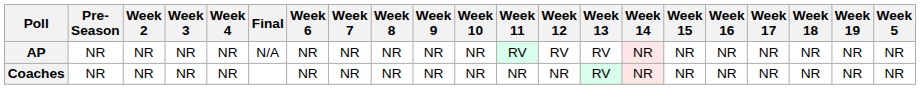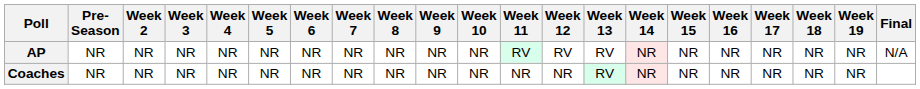 <table class="wikitable" style="white-space:nowrap;font-size:90%">
 <tr>
 <th>Poll</th>
 <th>Pre-<br>Season</th>
 <th>Week<br>2</th>
 <th>Week<br>3</th>
 <th>Week<br>4</th>
-<th>Final</th>
+<th>Week<br>5</th>
 <th>Week<br>6</th>
 <th>Week<br>7</th>
 <th>Week<br>8</th>
 <th>Week<br>9</th>
 <th>Week<br>10</th>
 <th>Week<br>11</th>
 <th>Week<br>12</th>
 <th>Week<br>13</th>
 <th>Week<br>14</th>
 <th>Week<br>15</th>
 <th>Week<br>16</th>
 <th>Week<br>17</th>
 <th>Week<br>18</th>
 <th>Week<br>19</th>
-<th>Week<br>5</th>
+<th>Final</th>
 </tr>
 <tr style="text-align:center;">
 <th>AP</th>
 <td style="background:#FFF;">NR</td>
 <td style="background:#FFF;">NR</td>
 <td style="background:#FFF;">NR</td>
 <td style="background:#FFF;">NR</td>
-<td style="background:#FFF;">N/A</td>
+<td style="background:#FFF;">NR</td>
 <td style="background:#FFF;">NR</td>
 <td style="background:#FFF;">NR</td>
 <td style="background:#FFF;">NR</td>
 <td style="background:#FFF;">NR</td>
 <td style="background:#FFF;">NR</td>
 <td style="background:#D8FFEB;">RV</td>
 <td style="background:#FFF;">RV</td>
 <td style="background:#FFF;">RV</td>
 <td style="background:#FFE6E6;">NR</td>
 <td style="background:#FFF;">NR</td>
 <td style="background:#FFF;">NR</td>
 <td style="background:#FFF;">NR</td>
 <td style="background:#FFF;">NR</td>
 <td style="background:#FFF;">NR</td>
-<td style="background:#FFF;">NR</td>
+<td style="background:#FFF;">N/A</td>
 </tr>
 <tr style="text-align:center;">
 <th>Coaches</th>
 <td style="background:#FFF;">NR</td>
 <td style="background:#FFF;">NR</td>
 <td style="background:#FFF;">NR</td>
 <td style="background:#FFF;">NR</td>
-<td style="background:#FFF;"></td>
+<td style="background:#FFF;">NR</td>
 <td style="background:#FFF;">NR</td>
 <td style="background:#FFF;">NR</td>
 <td style="background:#FFF;">NR</td>
 <td style="background:#FFF;">NR</td>
 <td style="background:#FFF;">NR</td>
 <td style="background:#FFF;">NR</td>
 <td style="background:#FFF;">NR</td>
 <td style="background:#D8FFEB;">RV</td>
 <td style="background:#FFE6E6;">NR</td>
 <td style="background:#FFF;">NR</td>
 <td style="background:#FFF;">NR</td>
 <td style="background:#FFF;">NR</td>
 <td style="background:#FFF;">NR</td>
 <td style="background:#FFF;">NR</td>
-<td style="background:#FFF;">NR</td>
+<td style="background:#FFF;"></td>
 </tr>
 </table>
